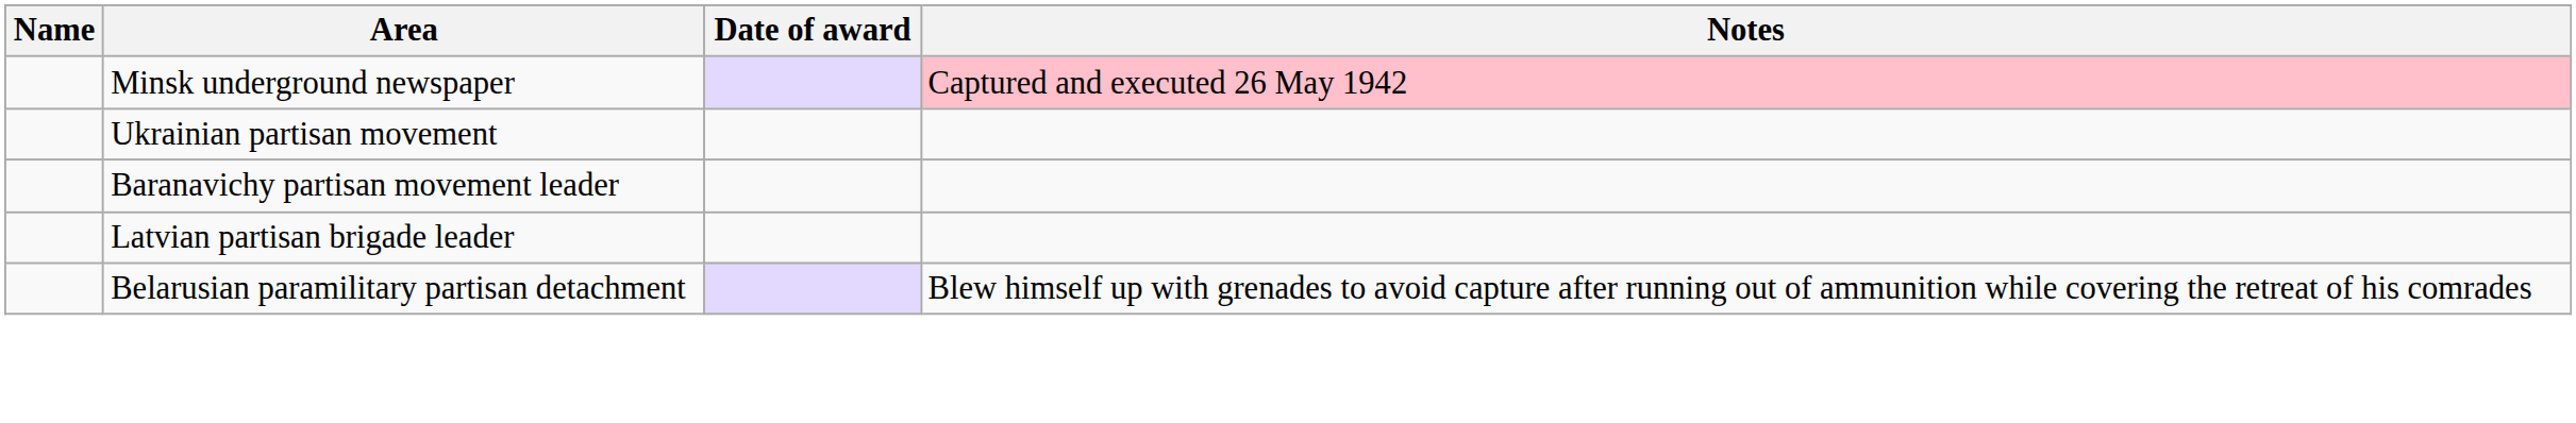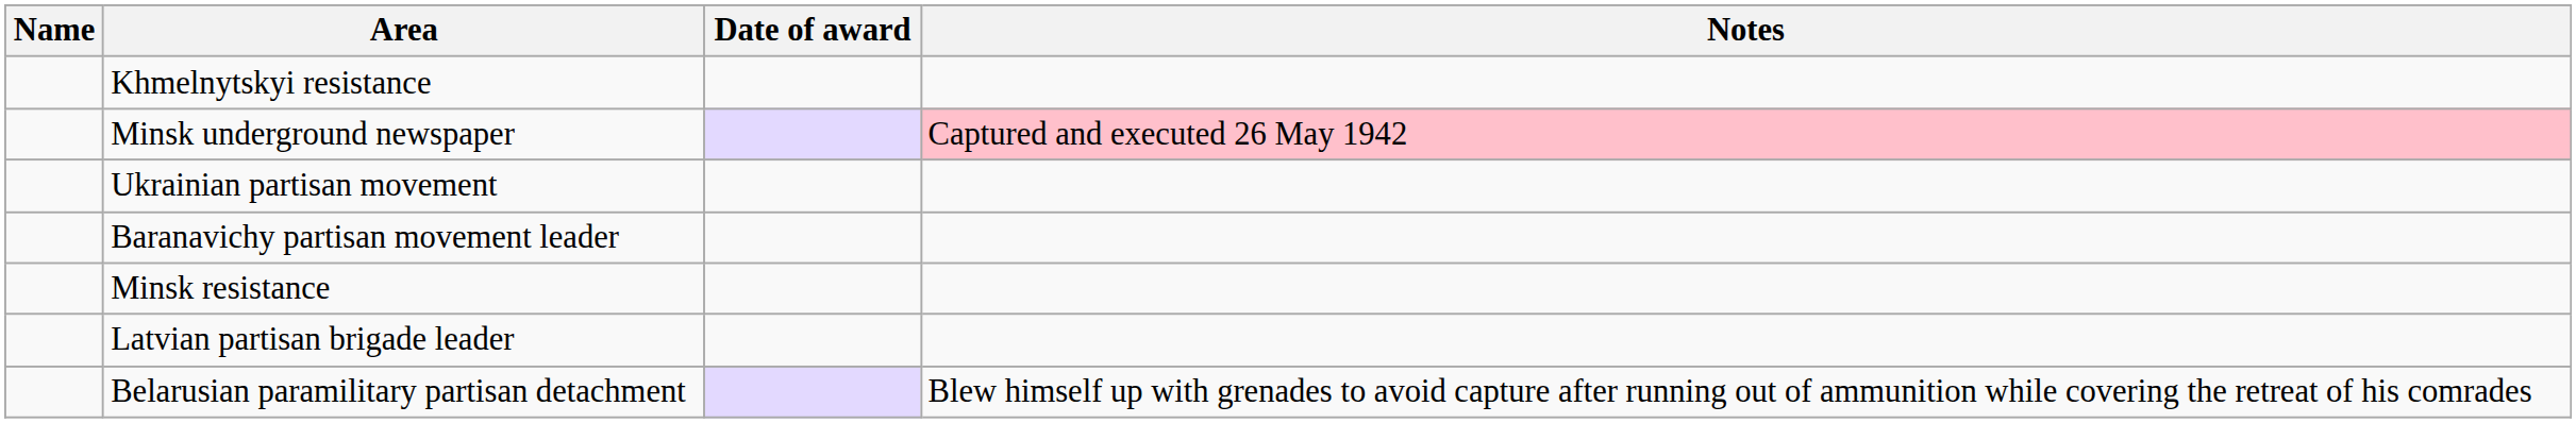 <table class="wikitable sortable" width="100%">
 <tr>
 <th>Name</th>
 <th>Area</th>
 <th>Date of award</th>
 <th>Notes</th>
+</tr>
+<tr>
+<td><strong></strong><br></td>
+<td>Khmelnytskyi resistance</td>
+<td></td>
+<td></td>
 </tr>
 <tr>
 <td><strong></strong><br></td>
 <td>Minsk underground newspaper</td>
 <td style="background:#e3d9ff;"></td>
 <td style="background: pink;">Captured and executed 26 May 1942</td>
 </tr>
 <tr>
 <td><strong></strong><br></td>
 <td>Ukrainian partisan movement</td>
 <td></td>
 <td></td>
 </tr>
 <tr>
 <td><strong></strong><br></td>
 <td>Baranavichy partisan movement leader</td>
 <td></td>
 <td></td>
 </tr>
 <tr>
 <td><strong></strong><br></td>
+<td>Minsk resistance</td>
+<td></td>
+<td></td>
+</tr>
+<tr>
+<td><strong></strong><br></td>
 <td>Latvian partisan brigade leader</td>
 <td></td>
 <td></td>
 </tr>
 <tr>
 <td><strong></strong><br></td>
 <td>Belarusian paramilitary partisan detachment</td>
 <td style="background:#e3d9ff;"></td>
 <td>Blew himself up with grenades to avoid capture after running out of ammunition while covering the retreat of his comrades</td>
 </tr>
 </table>
